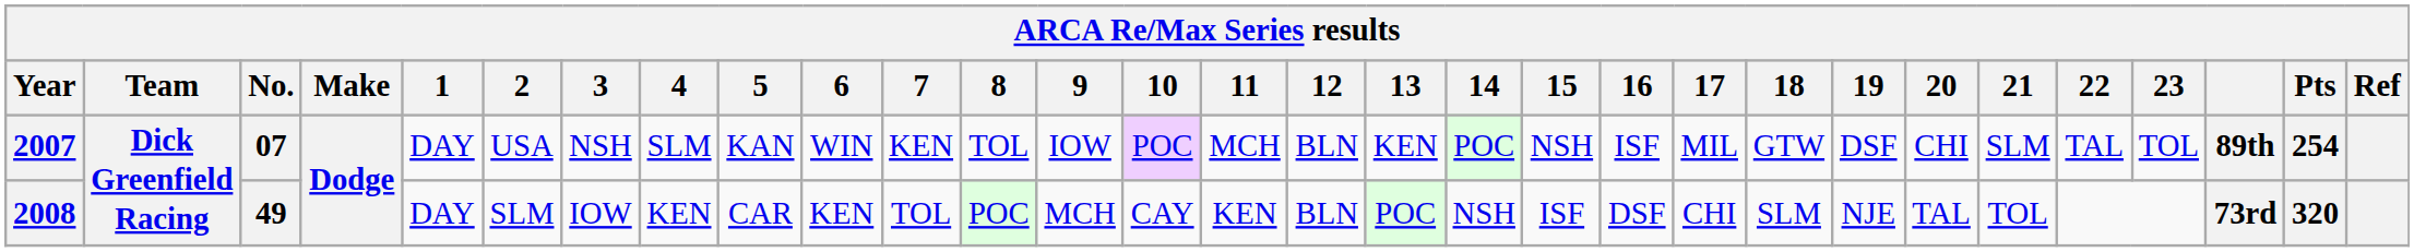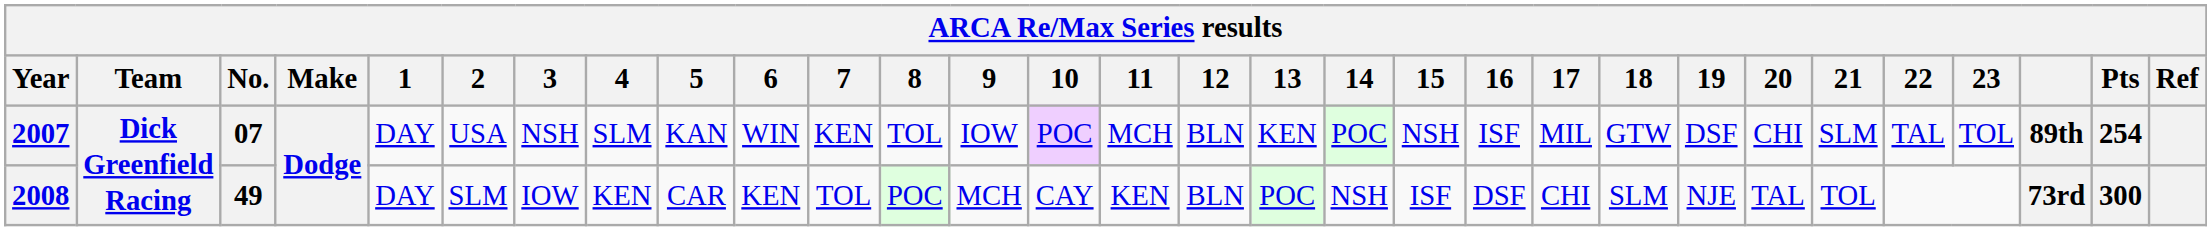 <table class="wikitable" style="text-align:center; font-size:75%">
 <tr>
 <th colspan=45><a href='#'>ARCA Re/Max Series</a> results</th>
 </tr>
 <tr>
 <th>Year</th>
 <th>Team</th>
 <th>No.</th>
 <th>Make</th>
 <th>1</th>
 <th>2</th>
 <th>3</th>
 <th>4</th>
 <th>5</th>
 <th>6</th>
 <th>7</th>
 <th>8</th>
 <th>9</th>
 <th>10</th>
 <th>11</th>
 <th>12</th>
 <th>13</th>
 <th>14</th>
 <th>15</th>
 <th>16</th>
 <th>17</th>
 <th>18</th>
 <th>19</th>
 <th>20</th>
 <th>21</th>
 <th>22</th>
 <th>23</th>
 <th></th>
 <th>Pts</th>
 <th>Ref</th>
 </tr>
 <tr>
 <th><a href='#'>2007</a></th>
 <th rowspan=2><a href='#'>Dick Greenfield Racing</a></th>
 <th>07</th>
 <th rowspan=2><a href='#'>Dodge</a></th>
 <td><a href='#'>DAY</a></td>
 <td><a href='#'>USA</a></td>
 <td><a href='#'>NSH</a></td>
 <td><a href='#'>SLM</a></td>
 <td><a href='#'>KAN</a></td>
 <td><a href='#'>WIN</a></td>
 <td><a href='#'>KEN</a></td>
 <td><a href='#'>TOL</a></td>
 <td><a href='#'>IOW</a></td>
 <td style="background:#EFCFFF;"><a href='#'>POC</a><br></td>
 <td><a href='#'>MCH</a></td>
 <td><a href='#'>BLN</a></td>
 <td><a href='#'>KEN</a></td>
 <td style="background:#DFFFDF;"><a href='#'>POC</a><br></td>
 <td><a href='#'>NSH</a></td>
 <td><a href='#'>ISF</a></td>
 <td><a href='#'>MIL</a></td>
 <td><a href='#'>GTW</a></td>
 <td><a href='#'>DSF</a></td>
 <td><a href='#'>CHI</a></td>
 <td><a href='#'>SLM</a></td>
 <td><a href='#'>TAL</a></td>
 <td><a href='#'>TOL</a></td>
 <th>89th</th>
 <th>254</th>
 <th></th>
 </tr>
 <tr>
 <th><a href='#'>2008</a></th>
 <th>49</th>
 <td><a href='#'>DAY</a></td>
 <td><a href='#'>SLM</a></td>
 <td><a href='#'>IOW</a></td>
 <td><a href='#'>KEN</a></td>
 <td><a href='#'>CAR</a></td>
 <td><a href='#'>KEN</a></td>
 <td><a href='#'>TOL</a></td>
 <td style="background:#DFFFDF;"><a href='#'>POC</a><br></td>
 <td><a href='#'>MCH</a></td>
 <td><a href='#'>CAY</a></td>
 <td><a href='#'>KEN</a></td>
 <td><a href='#'>BLN</a></td>
 <td style="background:#DFFFDF;"><a href='#'>POC</a><br></td>
 <td><a href='#'>NSH</a></td>
 <td><a href='#'>ISF</a></td>
 <td><a href='#'>DSF</a></td>
 <td><a href='#'>CHI</a></td>
 <td><a href='#'>SLM</a></td>
 <td><a href='#'>NJE</a></td>
 <td><a href='#'>TAL</a></td>
 <td><a href='#'>TOL</a></td>
 <td colspan=2></td>
 <th>73rd</th>
-<th>320</th>
+<th>300</th>
 <th></th>
 </tr>
 </table>
